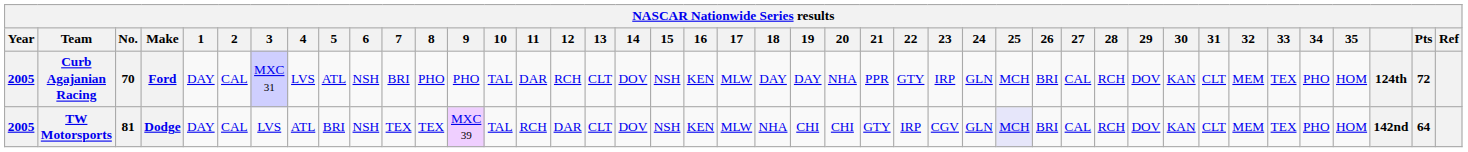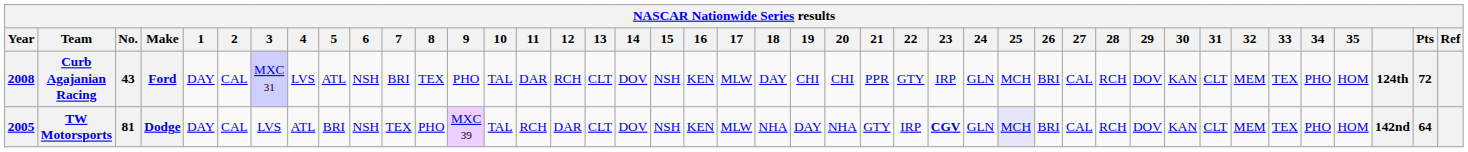 <table class="wikitable" style="text-align:center; font-size:75%">
 <tr>
 <th colspan=42><a href='#'>NASCAR Nationwide Series</a> results</th>
 </tr>
 <tr>
 <th>Year</th>
 <th>Team</th>
 <th>No.</th>
 <th>Make</th>
 <th>1</th>
 <th>2</th>
 <th>3</th>
 <th>4</th>
 <th>5</th>
 <th>6</th>
 <th>7</th>
 <th>8</th>
 <th>9</th>
 <th>10</th>
 <th>11</th>
 <th>12</th>
 <th>13</th>
 <th>14</th>
 <th>15</th>
 <th>16</th>
 <th>17</th>
 <th>18</th>
 <th>19</th>
 <th>20</th>
 <th>21</th>
 <th>22</th>
 <th>23</th>
 <th>24</th>
 <th>25</th>
 <th>26</th>
 <th>27</th>
 <th>28</th>
 <th>29</th>
 <th>30</th>
 <th>31</th>
 <th>32</th>
 <th>33</th>
 <th>34</th>
 <th>35</th>
 <th></th>
 <th>Pts</th>
 <th>Ref</th>
 </tr>
 <tr>
-<th><a href='#'>2005</a></th>
+<th><a href='#'>2008</a></th>
 <th><a href='#'>Curb Agajanian Racing</a></th>
-<th>70</th>
+<th>43</th>
 <th><a href='#'>Ford</a></th>
 <td><a href='#'>DAY</a></td>
 <td><a href='#'>CAL</a></td>
 <td style="background:#CFCFFF;"><a href='#'>MXC</a><br><small>31</small></td>
 <td><a href='#'>LVS</a></td>
 <td><a href='#'>ATL</a></td>
 <td><a href='#'>NSH</a></td>
 <td><a href='#'>BRI</a></td>
-<td><a href='#'>PHO</a></td>
+<td><a href='#'>TEX</a></td>
 <td><a href='#'>PHO</a></td>
 <td><a href='#'>TAL</a></td>
 <td><a href='#'>DAR</a></td>
 <td><a href='#'>RCH</a></td>
 <td><a href='#'>CLT</a></td>
 <td><a href='#'>DOV</a></td>
 <td><a href='#'>NSH</a></td>
 <td><a href='#'>KEN</a></td>
 <td><a href='#'>MLW</a></td>
 <td><a href='#'>DAY</a></td>
-<td><a href='#'>DAY</a></td>
-<td><a href='#'>NHA</a></td>
+<td><a href='#'>CHI</a></td>
+<td><a href='#'>CHI</a></td>
 <td><a href='#'>PPR</a></td>
 <td><a href='#'>GTY</a></td>
 <td><a href='#'>IRP</a></td>
 <td><a href='#'>GLN</a></td>
 <td><a href='#'>MCH</a></td>
 <td><a href='#'>BRI</a></td>
 <td><a href='#'>CAL</a></td>
 <td><a href='#'>RCH</a></td>
 <td><a href='#'>DOV</a></td>
 <td><a href='#'>KAN</a></td>
 <td><a href='#'>CLT</a></td>
 <td><a href='#'>MEM</a></td>
 <td><a href='#'>TEX</a></td>
 <td><a href='#'>PHO</a></td>
 <td><a href='#'>HOM</a></td>
 <th>124th</th>
 <th>72</th>
 <th></th>
 </tr>
 <tr>
 <th><a href='#'>2005</a></th>
 <th><a href='#'>TW Motorsports</a></th>
 <th>81</th>
 <th><a href='#'>Dodge</a></th>
 <td><a href='#'>DAY</a></td>
 <td><a href='#'>CAL</a></td>
 <td><a href='#'>LVS</a></td>
 <td><a href='#'>ATL</a></td>
 <td><a href='#'>BRI</a></td>
 <td><a href='#'>NSH</a></td>
 <td><a href='#'>TEX</a></td>
-<td><a href='#'>TEX</a></td>
+<td><a href='#'>PHO</a></td>
 <td style="background:#EFCFFF;"><a href='#'>MXC</a><br><small>39</small></td>
 <td><a href='#'>TAL</a></td>
 <td><a href='#'>RCH</a></td>
 <td><a href='#'>DAR</a></td>
 <td><a href='#'>CLT</a></td>
 <td><a href='#'>DOV</a></td>
 <td><a href='#'>NSH</a></td>
 <td><a href='#'>KEN</a></td>
 <td><a href='#'>MLW</a></td>
 <td><a href='#'>NHA</a></td>
-<td><a href='#'>CHI</a></td>
-<td><a href='#'>CHI</a></td>
+<td><a href='#'>DAY</a></td>
+<td><a href='#'>NHA</a></td>
 <td><a href='#'>GTY</a></td>
 <td><a href='#'>IRP</a></td>
-<td><a href='#'>CGV</a></td>
+<td><strong><a href='#'>CGV</a></strong></td>
 <td><a href='#'>GLN</a></td>
 <td style="background: lavender;"><a href='#'>MCH</a></td>
 <td><a href='#'>BRI</a></td>
 <td><a href='#'>CAL</a></td>
 <td><a href='#'>RCH</a></td>
 <td><a href='#'>DOV</a></td>
 <td><a href='#'>KAN</a></td>
 <td><a href='#'>CLT</a></td>
 <td><a href='#'>MEM</a></td>
 <td><a href='#'>TEX</a></td>
 <td><a href='#'>PHO</a></td>
 <td><a href='#'>HOM</a></td>
 <th>142nd</th>
 <th>64</th>
 <th></th>
 </tr>
 </table>
